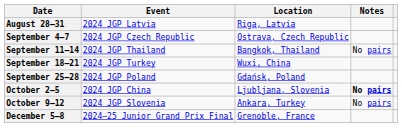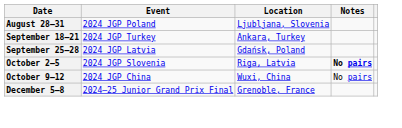 <table class="wikitable unsortable" style="text-align:left">
 <tr>
 <th scope="col">Date</th>
 <th scope="col">Event</th>
 <th scope="col">Location</th>
 <th scope="col">Notes</th>
 <th scope="col"></th>
 </tr>
 <tr>
 <th scope="row" style="text-align:left">August 28–31</th>
-<td> <a href='#'>2024 JGP Latvia</a></td>
-<td><a href='#'>Riga, Latvia</a></td>
+<td> <a href='#'>2024 JGP Poland</a></td>
+<td><a href='#'>Ljubljana, Slovenia</a></td>
 <td></td>
-<td></td>
-</tr>
-<tr>
-<th scope="row" style="text-align:left">September 4–7</th>
-<td> <a href='#'>2024 JGP Czech Republic</a></td>
-<td><a href='#'>Ostrava, Czech Republic</a></td>
-<td></td>
-<td></td>
-</tr>
-<tr>
-<th scope="row" style="text-align:left">September 11–14</th>
-<td> <a href='#'>2024 JGP Thailand</a></td>
-<td><a href='#'>Bangkok, Thailand</a></td>
-<td>No <a href='#'>pairs</a></td>
 <td></td>
 </tr>
 <tr>
 <th scope="row" style="text-align:left">September 18–21</th>
 <td> <a href='#'>2024 JGP Turkey</a></td>
-<td><a href='#'>Wuxi, China</a></td>
+<td><a href='#'>Ankara, Turkey</a></td>
 <td></td>
 <td></td>
 </tr>
 <tr>
 <th scope="row" style="text-align:left">September 25–28</th>
-<td> <a href='#'>2024 JGP Poland</a></td>
+<td> <a href='#'>2024 JGP Latvia</a></td>
 <td><a href='#'>Gdańsk, Poland</a></td>
 <td></td>
 <td></td>
 </tr>
 <tr>
 <th scope="row" style="text-align:left">October 2–5</th>
-<td> <a href='#'>2024 JGP China</a></td>
-<td><a href='#'>Ljubljana, Slovenia</a></td>
+<td> <a href='#'>2024 JGP Slovenia</a></td>
+<td><a href='#'>Riga, Latvia</a></td>
 <td><strong>No <a href='#'>pairs</a></strong></td>
 <td></td>
 </tr>
 <tr>
 <th scope="row" style="text-align:left">October 9–12</th>
-<td> <a href='#'>2024 JGP Slovenia</a></td>
-<td><a href='#'>Ankara, Turkey</a></td>
+<td> <a href='#'>2024 JGP China</a></td>
+<td><a href='#'>Wuxi, China</a></td>
 <td>No <a href='#'>pairs</a></td>
 <td></td>
 </tr>
 <tr>
 <th scope="row" style="text-align:left">December 5–8</th>
 <td> <a href='#'>2024–25 Junior Grand Prix Final</a></td>
 <td><a href='#'>Grenoble, France</a></td>
 <td></td>
 <td></td>
 </tr>
 </table>
